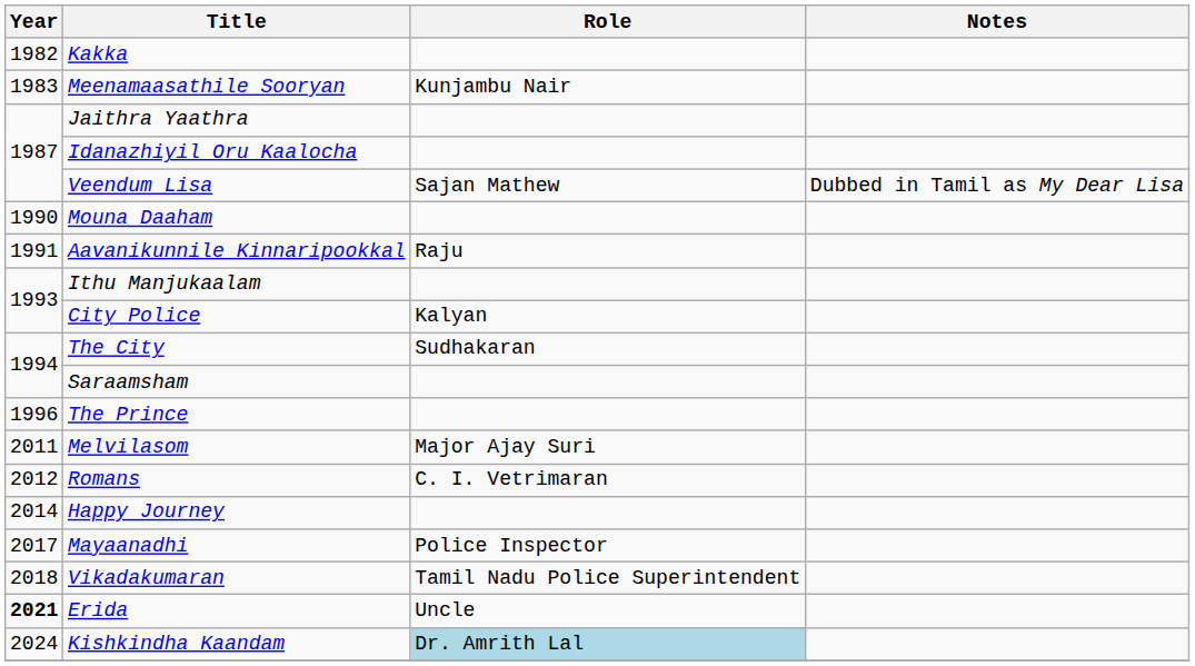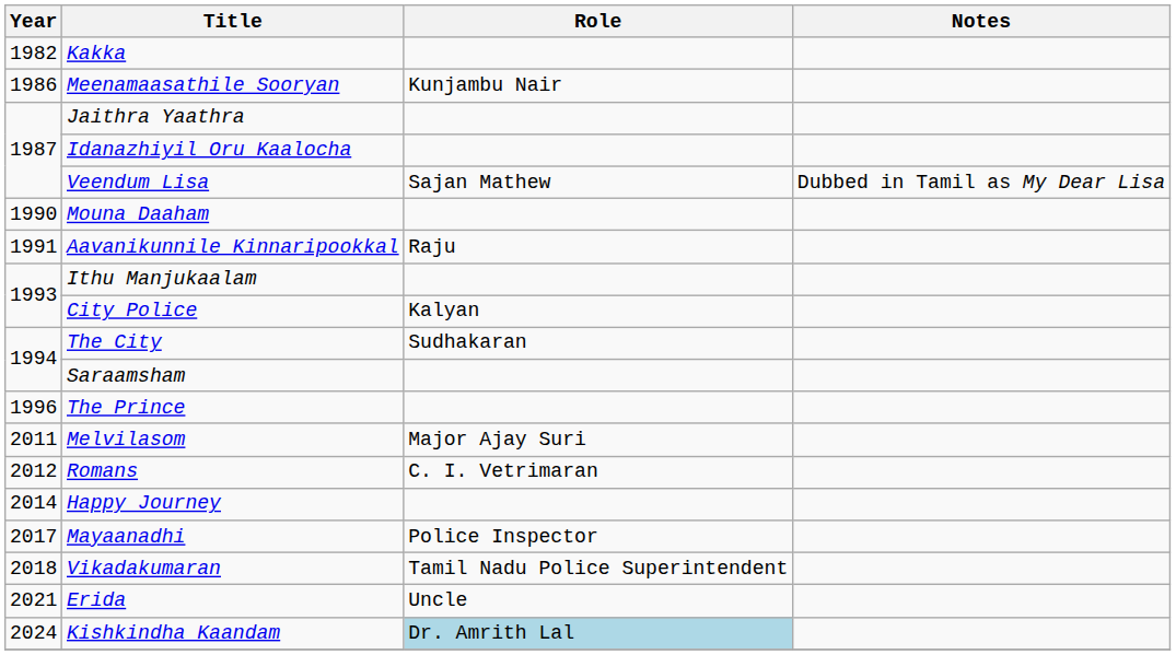 <table class="wikitable sortable">
 <tr>
 <th>Year</th>
 <th>Title</th>
 <th>Role</th>
 <th class="unsortable">Notes</th>
 </tr>
 <tr>
 <td>1982</td>
 <td><em><a href='#'>Kakka</a></em></td>
 <td></td>
 <td></td>
 </tr>
 <tr>
-<td>1983</td>
+<td>1986</td>
 <td><em><a href='#'>Meenamaasathile Sooryan</a></em></td>
 <td>Kunjambu Nair</td>
 <td></td>
 </tr>
 <tr>
 <td rowspan=3>1987</td>
 <td><em>Jaithra Yaathra</em></td>
 <td></td>
 <td></td>
 </tr>
 <tr>
 <td><em><a href='#'>Idanazhiyil Oru Kaalocha</a></em></td>
 <td></td>
 <td></td>
 </tr>
 <tr>
 <td><em><a href='#'>Veendum Lisa</a></em></td>
 <td>Sajan Mathew</td>
 <td>Dubbed in Tamil as <em>My Dear Lisa</em></td>
 </tr>
 <tr>
 <td>1990</td>
 <td><em><a href='#'>Mouna Daaham</a></em></td>
 <td></td>
 <td></td>
 </tr>
 <tr>
 <td>1991</td>
 <td><em><a href='#'>Aavanikunnile Kinnaripookkal</a></em></td>
 <td>Raju</td>
 <td></td>
 </tr>
 <tr>
 <td rowspan=2>1993</td>
 <td><em>Ithu Manjukaalam</em></td>
 <td></td>
 <td></td>
 </tr>
 <tr>
 <td><em><a href='#'>City Police</a></em></td>
 <td>Kalyan</td>
 <td></td>
 </tr>
 <tr>
 <td rowspan=2>1994</td>
 <td><em><a href='#'>The City</a></em></td>
 <td>Sudhakaran</td>
 <td></td>
 </tr>
 <tr>
 <td><em>Saraamsham</em></td>
 <td></td>
 <td></td>
 </tr>
 <tr>
 <td>1996</td>
 <td><em><a href='#'>The Prince</a></em></td>
 <td></td>
 <td></td>
 </tr>
 <tr>
 <td>2011</td>
 <td><em><a href='#'>Melvilasom</a></em></td>
 <td>Major Ajay Suri</td>
 <td></td>
 </tr>
 <tr>
 <td>2012</td>
 <td><em><a href='#'>Romans</a></em></td>
 <td>C. I. Vetrimaran</td>
 <td></td>
 </tr>
 <tr>
 <td>2014</td>
 <td><em><a href='#'>Happy Journey</a></em></td>
 <td></td>
 <td></td>
 </tr>
 <tr>
 <td>2017</td>
 <td><em><a href='#'>Mayaanadhi</a></em></td>
 <td>Police Inspector</td>
 <td></td>
 </tr>
 <tr>
 <td>2018</td>
 <td><em><a href='#'>Vikadakumaran</a></em></td>
 <td>Tamil Nadu Police Superintendent</td>
 <td></td>
 </tr>
 <tr>
-<td><strong>2021</strong></td>
+<td>2021</td>
 <td><em><a href='#'>Erida</a></em></td>
 <td>Uncle</td>
 <td></td>
 </tr>
 <tr>
 <td>2024</td>
 <td><em><a href='#'>Kishkindha Kaandam</a></em></td>
 <td style="background: lightblue;">Dr. Amrith Lal</td>
 <td></td>
 </tr>
 <tr>
 </tr>
 </table>
